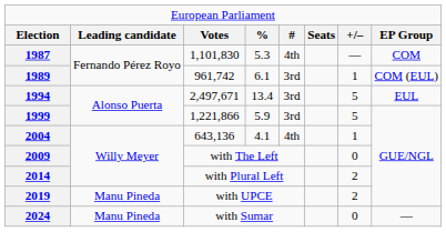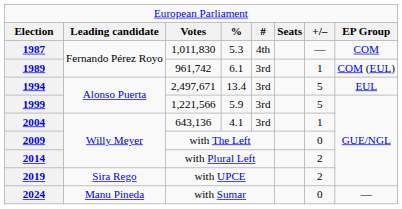 <table class="wikitable" style="font-size:97%; text-align:center;">
 <tr>
 <td colspan="8" align="center"><a href='#'>European Parliament</a></td>
 </tr>
 <tr>
 <th width="75">Election</th>
 <th>Leading candidate</th>
 <th width="70">Votes</th>
 <th width="35">%</th>
 <th width="25">#</th>
 <th>Seats</th>
 <th width="35">+/–</th>
 <th>EP Group</th>
 </tr>
 <tr>
 <th><a href='#'>1987</a></th>
 <td rowspan="2">Fernando Pérez Royo</td>
-<td>1,101,830</td>
+<td>1,011,830</td>
 <td>5.3</td>
 <td>4th</td>
 <td></td>
 <td>—</td>
 <td><a href='#'>COM</a></td>
 </tr>
 <tr>
 <th><a href='#'>1989</a></th>
 <td>961,742</td>
 <td>6.1</td>
 <td>3rd</td>
 <td></td>
 <td>1</td>
 <td><a href='#'>COM</a> (<a href='#'>EUL</a>)</td>
 </tr>
 <tr>
 <th><a href='#'>1994</a></th>
 <td rowspan="2"><a href='#'>Alonso Puerta</a></td>
 <td>2,497,671</td>
 <td>13.4</td>
 <td>3rd</td>
 <td></td>
 <td>5</td>
 <td><a href='#'>EUL</a></td>
 </tr>
 <tr>
 <th><a href='#'>1999</a></th>
-<td>1,221,866</td>
+<td>1,221,566</td>
 <td>5.9</td>
 <td>3rd</td>
 <td></td>
 <td>5</td>
 <td rowspan="5"><a href='#'>GUE/NGL</a></td>
 </tr>
 <tr>
 <th><a href='#'>2004</a></th>
 <td rowspan="3"><a href='#'>Willy Meyer</a></td>
 <td>643,136</td>
 <td>4.1</td>
-<td>4th</td>
+<td>3rd</td>
 <td></td>
 <td>1</td>
 </tr>
 <tr>
 <th><a href='#'>2009</a></th>
 <td colspan="3">with <a href='#'>The Left</a></td>
 <td></td>
 <td>0</td>
 </tr>
 <tr>
 <th><a href='#'>2014</a></th>
 <td colspan="3">with <a href='#'>Plural Left</a></td>
 <td></td>
 <td>2</td>
 </tr>
 <tr>
 <th><a href='#'>2019</a></th>
-<td><a href='#'>Manu Pineda</a></td>
+<td><a href='#'>Sira Rego</a></td>
 <td colspan="3">with <a href='#'>UPCE</a></td>
 <td></td>
 <td>2</td>
 </tr>
 <tr>
 <th><a href='#'>2024</a></th>
 <td><a href='#'>Manu Pineda</a></td>
 <td colspan="3">with <a href='#'>Sumar</a></td>
 <td></td>
 <td>0</td>
 <td>—</td>
 </tr>
 </table>
